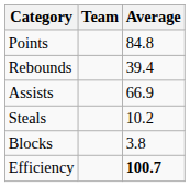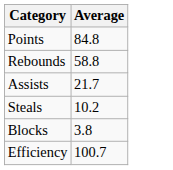 <table class=wikitable>
 <tr>
 <th>Category</th>
-<th>Team</th>
 <th>Average</th>
 </tr>
 <tr>
 <td>Points</td>
-<td></td>
 <td>84.8</td>
 </tr>
 <tr>
 <td>Rebounds</td>
-<td></td>
-<td>39.4</td>
+<td>58.8</td>
 </tr>
 <tr>
 <td>Assists</td>
-<td></td>
-<td>66.9</td>
+<td>21.7</td>
 </tr>
 <tr>
 <td>Steals</td>
-<td></td>
 <td>10.2</td>
 </tr>
 <tr>
 <td>Blocks</td>
-<td></td>
 <td>3.8</td>
 </tr>
 <tr>
 <td>Efficiency</td>
-<td></td>
-<td><strong>100.7</strong></td>
+<td>100.7</td>
 </tr>
 </table>
